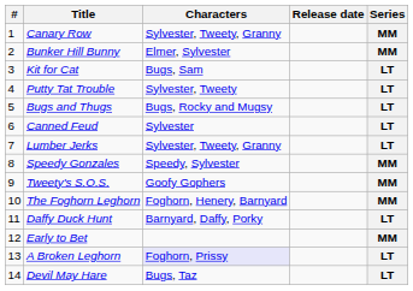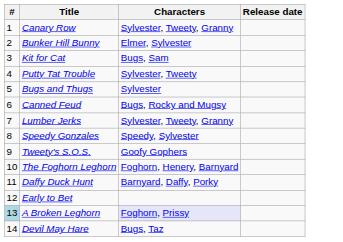 <table class="wikitable sortable">
 <tr>
 <th>#</th>
 <th>Title</th>
 <th>Characters</th>
 <th>Release date</th>
-<th>Series</th>
 </tr>
 <tr>
 <td>1</td>
 <td><em><a href='#'>Canary Row</a></em></td>
 <td><a href='#'>Sylvester</a>, <a href='#'>Tweety</a>, <a href='#'>Granny</a></td>
 <td></td>
-<th>MM</th>
 </tr>
 <tr>
 <td>2</td>
 <td><em><a href='#'>Bunker Hill Bunny</a></em></td>
 <td><a href='#'>Elmer</a>, <a href='#'>Sylvester</a></td>
 <td></td>
-<th>MM</th>
 </tr>
 <tr>
 <td>3</td>
 <td><em><a href='#'>Kit for Cat</a></em></td>
 <td><a href='#'>Bugs</a>, <a href='#'>Sam</a></td>
 <td></td>
-<th>LT</th>
 </tr>
 <tr>
 <td>4</td>
 <td><em><a href='#'>Putty Tat Trouble</a></em></td>
 <td><a href='#'>Sylvester</a>, <a href='#'>Tweety</a></td>
 <td></td>
-<th>LT</th>
 </tr>
 <tr>
 <td>5</td>
 <td><em><a href='#'>Bugs and Thugs</a></em></td>
-<td><a href='#'>Bugs</a>, <a href='#'>Rocky and Mugsy</a></td>
+<td><a href='#'>Sylvester</a></td>
 <td></td>
-<th>LT</th>
 </tr>
 <tr>
 <td>6</td>
 <td><em><a href='#'>Canned Feud</a></em></td>
-<td><a href='#'>Sylvester</a></td>
+<td><a href='#'>Bugs</a>, <a href='#'>Rocky and Mugsy</a></td>
 <td></td>
-<th>LT</th>
 </tr>
 <tr>
 <td>7</td>
 <td><em><a href='#'>Lumber Jerks</a></em></td>
 <td><a href='#'>Sylvester</a>, <a href='#'>Tweety</a>, <a href='#'>Granny</a></td>
 <td></td>
-<th>LT</th>
 </tr>
 <tr>
 <td>8</td>
 <td><em><a href='#'>Speedy Gonzales</a></em></td>
 <td><a href='#'>Speedy</a>, <a href='#'>Sylvester</a></td>
 <td></td>
-<th>MM</th>
 </tr>
 <tr>
 <td>9</td>
 <td><em><a href='#'>Tweety's S.O.S.</a></em></td>
 <td><a href='#'>Goofy Gophers</a></td>
 <td></td>
-<th>MM</th>
 </tr>
 <tr>
 <td>10</td>
 <td><em><a href='#'>The Foghorn Leghorn</a></em></td>
 <td><a href='#'>Foghorn</a>, <a href='#'>Henery</a>, <a href='#'>Barnyard</a></td>
 <td></td>
-<th>MM</th>
 </tr>
 <tr>
 <td>11</td>
 <td><em><a href='#'>Daffy Duck Hunt</a></em></td>
 <td><a href='#'>Barnyard</a>, <a href='#'>Daffy</a>, <a href='#'>Porky</a></td>
 <td></td>
-<th>LT</th>
 </tr>
 <tr>
 <td>12</td>
 <td><em><a href='#'>Early to Bet</a></em></td>
 <td></td>
 <td></td>
-<th>MM</th>
 </tr>
 <tr>
-<td>13</td>
+<td style="background: lightblue;">13</td>
 <td><em><a href='#'>A Broken Leghorn</a></em></td>
 <td style="background: lavender;"><a href='#'>Foghorn</a>, <a href='#'>Prissy</a></td>
 <td></td>
-<th>LT</th>
 </tr>
 <tr>
 <td>14</td>
 <td><em><a href='#'>Devil May Hare</a></em></td>
 <td><a href='#'>Bugs</a>, <a href='#'>Taz</a></td>
 <td></td>
-<th>LT</th>
 </tr>
 </table>
